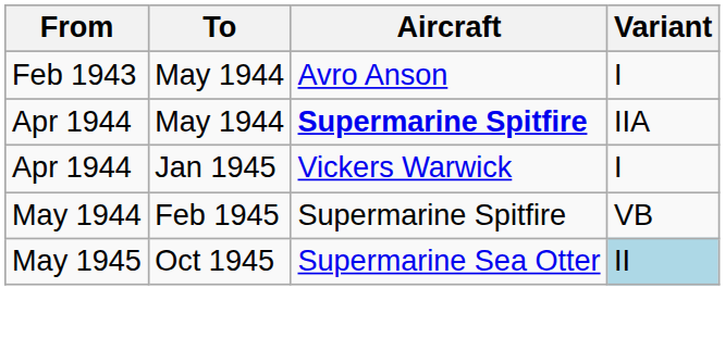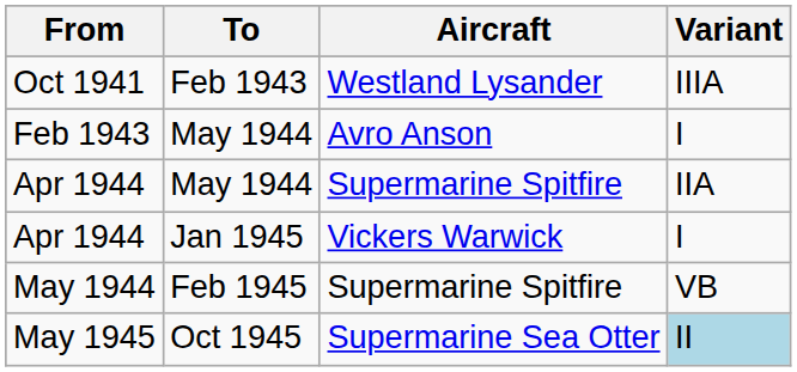 <table class="wikitable">
 <tr>
 <th>From</th>
 <th>To</th>
 <th>Aircraft</th>
 <th>Variant</th>
+</tr>
+<tr>
+<td>Oct 1941</td>
+<td>Feb 1943</td>
+<td><a href='#'>Westland Lysander</a></td>
+<td>IIIA</td>
 </tr>
 <tr>
 <td>Feb 1943</td>
 <td>May 1944</td>
 <td><a href='#'>Avro Anson</a></td>
 <td>I</td>
 </tr>
 <tr>
 <td>Apr 1944</td>
 <td>May 1944</td>
-<td><strong><a href='#'>Supermarine Spitfire</a></strong></td>
+<td><a href='#'>Supermarine Spitfire</a></td>
 <td>IIA</td>
 </tr>
 <tr>
 <td>Apr 1944</td>
 <td>Jan 1945</td>
 <td><a href='#'>Vickers Warwick</a></td>
 <td>I</td>
 </tr>
 <tr>
 <td>May 1944</td>
 <td>Feb 1945</td>
 <td>Supermarine Spitfire</td>
 <td>VB</td>
 </tr>
 <tr>
 <td>May 1945</td>
 <td>Oct 1945</td>
 <td><a href='#'>Supermarine Sea Otter</a></td>
 <td style="background: lightblue;">II</td>
 </tr>
 </table>
